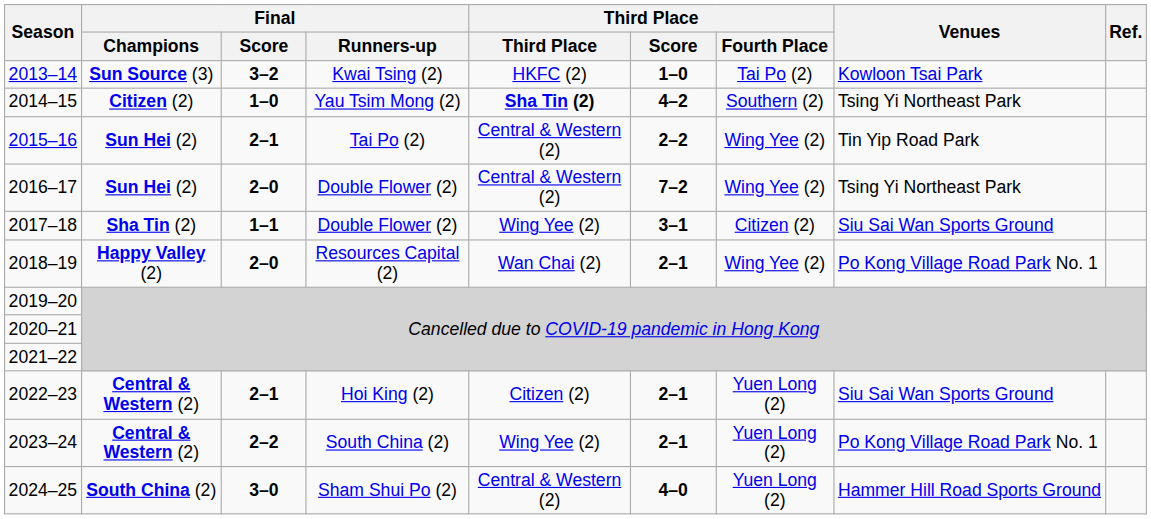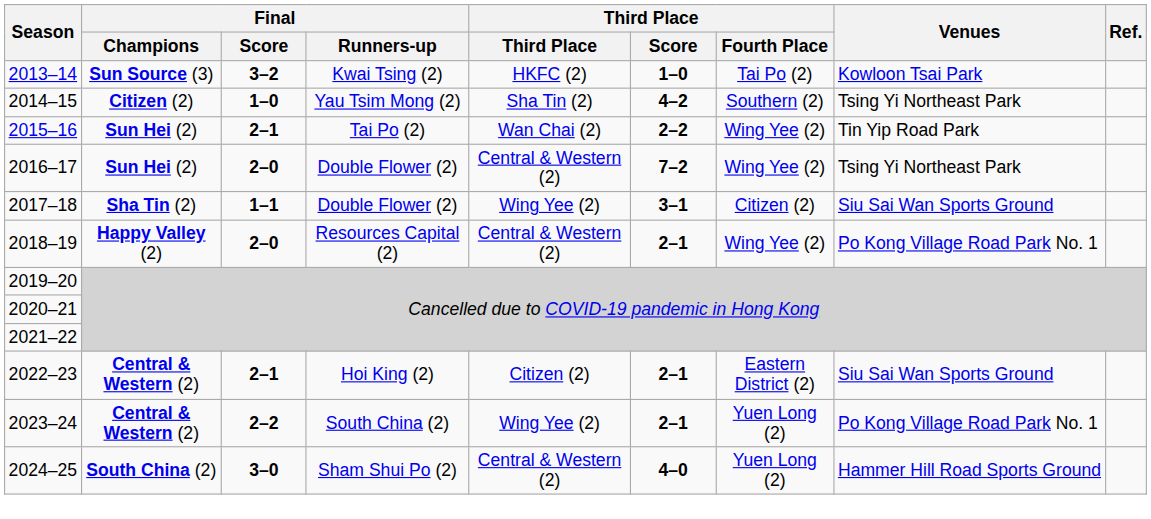 <table class="wikitable" style="text-align: center">
 <tr>
 <th rowspan=2>Season</th>
 <th colspan=3>Final</th>
 <th colspan=3>Third Place</th>
 <th rowspan=2>Venues</th>
 <th rowspan=2>Ref.</th>
 </tr>
 <tr>
 <th width=120px>Champions</th>
 <th width=70px>Score</th>
 <th width=140px>Runners-up</th>
 <th width=140px>Third Place</th>
 <th width=70px>Score</th>
 <th width=100px>Fourth Place</th>
 </tr>
 <tr>
 <td><a href='#'>2013–14</a></td>
 <td><strong><a href='#'>Sun Source</a></strong> (3)</td>
 <td><strong>3–2</strong></td>
 <td><a href='#'>Kwai Tsing</a> (2)</td>
 <td><a href='#'>HKFC</a> (2)</td>
 <td><strong>1–0</strong></td>
 <td><a href='#'>Tai Po</a> (2)</td>
 <td align=left><a href='#'>Kowloon Tsai Park</a></td>
 <td></td>
 </tr>
 <tr>
 <td>2014–15</td>
 <td><strong><a href='#'>Citizen</a></strong> (2)</td>
 <td><strong>1–0</strong></td>
 <td><a href='#'>Yau Tsim Mong</a> (2)</td>
-<td><strong><a href='#'>Sha Tin</a> (2)</strong></td>
+<td><a href='#'>Sha Tin</a> (2)</td>
 <td><strong>4–2</strong></td>
 <td><a href='#'>Southern</a> (2)</td>
 <td align=left>Tsing Yi Northeast Park</td>
 <td></td>
 </tr>
 <tr>
 <td><a href='#'>2015–16</a></td>
 <td><strong><a href='#'>Sun Hei</a></strong> (2)</td>
 <td><strong>2–1</strong></td>
 <td><a href='#'>Tai Po</a> (2)</td>
-<td><a href='#'>Central & Western</a> (2)</td>
+<td><a href='#'>Wan Chai</a> (2)</td>
 <td><strong>2–2</strong> </td>
 <td><a href='#'>Wing Yee</a> (2)</td>
 <td align=left>Tin Yip Road Park</td>
 <td></td>
 </tr>
 <tr>
 <td>2016–17</td>
 <td><strong><a href='#'>Sun Hei</a></strong> (2)</td>
 <td><strong>2–0</strong></td>
 <td><a href='#'>Double Flower</a> (2)</td>
 <td><a href='#'>Central & Western</a> (2)</td>
 <td><strong>7–2</strong></td>
 <td><a href='#'>Wing Yee</a> (2)</td>
 <td align=left>Tsing Yi Northeast Park</td>
 <td></td>
 </tr>
 <tr>
 <td>2017–18</td>
 <td><strong><a href='#'>Sha Tin</a></strong> (2)</td>
 <td><strong>1–1</strong> </td>
 <td><a href='#'>Double Flower</a> (2)</td>
 <td><a href='#'>Wing Yee</a> (2)</td>
 <td><strong>3–1</strong></td>
 <td><a href='#'>Citizen</a> (2)</td>
 <td align=left><a href='#'>Siu Sai Wan Sports Ground</a></td>
 <td></td>
 </tr>
 <tr>
 <td>2018–19</td>
 <td><strong><a href='#'>Happy Valley</a></strong> (2)</td>
 <td><strong>2–0</strong></td>
 <td><a href='#'>Resources Capital</a> (2)</td>
-<td><a href='#'>Wan Chai</a> (2)</td>
+<td><a href='#'>Central & Western</a> (2)</td>
 <td><strong>2–1</strong></td>
 <td><a href='#'>Wing Yee</a> (2)</td>
 <td align=left><a href='#'>Po Kong Village Road Park</a> No. 1</td>
 <td></td>
 </tr>
 <tr>
 <td>2019–20</td>
 <td rowspan=3 colspan=8 bgcolor=lightgray><em>Cancelled due to <a href='#'>COVID-19 pandemic in Hong Kong</a></em></td>
 </tr>
 <tr>
 <td>2020–21</td>
 </tr>
 <tr>
 <td>2021–22</td>
 </tr>
 <tr>
 <td>2022–23</td>
 <td><strong><a href='#'>Central & Western</a></strong> (2)</td>
 <td><strong>2–1</strong></td>
 <td><a href='#'>Hoi King</a> (2)</td>
 <td><a href='#'>Citizen</a> (2)</td>
 <td><strong>2–1</strong></td>
-<td><a href='#'>Yuen Long</a> (2)</td>
+<td><a href='#'>Eastern District</a> (2)</td>
 <td align=left><a href='#'>Siu Sai Wan Sports Ground</a></td>
 <td></td>
 </tr>
 <tr>
 <td>2023–24</td>
 <td><strong><a href='#'>Central & Western</a></strong> (2)</td>
 <td><strong>2–2</strong> </td>
 <td><a href='#'>South China</a> (2)</td>
 <td><a href='#'>Wing Yee</a> (2)</td>
 <td><strong>2–1</strong></td>
 <td><a href='#'>Yuen Long</a> (2)</td>
 <td align=left><a href='#'>Po Kong Village Road Park</a> No. 1</td>
 </tr>
 <tr>
 <td>2024–25</td>
 <td><strong><a href='#'>South China</a></strong> (2)</td>
 <td><strong>3–0</strong></td>
 <td><a href='#'>Sham Shui Po</a> (2)</td>
 <td><a href='#'>Central & Western</a> (2)</td>
 <td><strong>4–0</strong></td>
 <td><a href='#'>Yuen Long</a> (2)</td>
 <td align=left><a href='#'>Hammer Hill Road Sports Ground</a></td>
 <td></td>
 </tr>
 </table>
